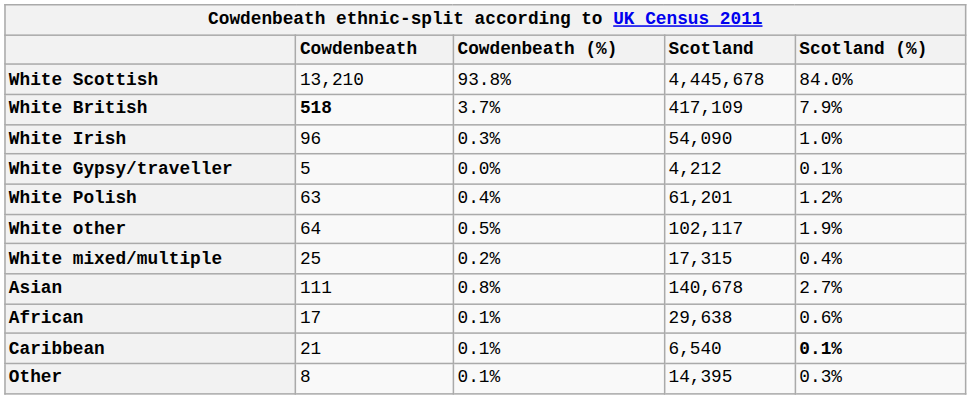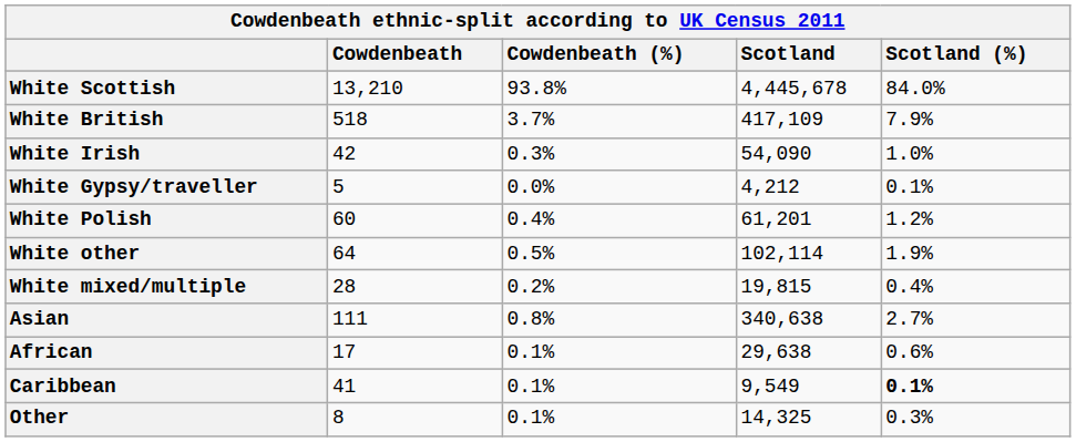 <table class="wikitable" id="toc" style="margin-left: 1em; width: 40%; font-size: 90%;" cellspacing="5">
 <tr>
 <th colspan="5"><strong>Cowdenbeath ethnic-split according to <a href='#'>UK Census 2011</a></strong></th>
 </tr>
 <tr>
 <th></th>
 <th style="text-align:left;">Cowdenbeath</th>
 <th style="text-align:left;">Cowdenbeath (%)</th>
 <th style="text-align:left;">Scotland</th>
 <th style="text-align:left;">Scotland (%)</th>
 </tr>
 <tr>
 <th style="text-align:left;">White Scottish</th>
 <td>13,210</td>
 <td>93.8%</td>
 <td>4,445,678</td>
 <td>84.0%</td>
 </tr>
 <tr>
 <th style="text-align:left;">White British</th>
-<td><strong>518</strong></td>
+<td>518</td>
 <td>3.7%</td>
 <td>417,109</td>
 <td>7.9%</td>
 </tr>
 <tr>
 <th style="text-align:left;">White Irish</th>
-<td>96</td>
+<td>42</td>
 <td>0.3%</td>
 <td>54,090</td>
 <td>1.0%</td>
 </tr>
 <tr>
 <th style="text-align:left;">White Gypsy/traveller</th>
 <td>5</td>
 <td>0.0%</td>
 <td>4,212</td>
 <td>0.1%</td>
 </tr>
 <tr>
 <th style="text-align:left;">White Polish</th>
-<td>63</td>
+<td>60</td>
 <td>0.4%</td>
 <td>61,201</td>
 <td>1.2%</td>
 </tr>
 <tr>
 <th style="text-align:left;">White other</th>
 <td>64</td>
 <td>0.5%</td>
-<td>102,117</td>
+<td>102,114</td>
 <td>1.9%</td>
 </tr>
 <tr>
 <th style="text-align:left;">White mixed/multiple</th>
-<td>25</td>
+<td>28</td>
 <td>0.2%</td>
-<td>17,315</td>
+<td>19,815</td>
 <td>0.4%</td>
 </tr>
 <tr>
 <th style="text-align:left;">Asian</th>
 <td>111</td>
 <td>0.8%</td>
-<td>140,678</td>
+<td>340,638</td>
 <td>2.7%</td>
 </tr>
 <tr>
 <th style="text-align:left;">African</th>
 <td>17</td>
 <td>0.1%</td>
 <td>29,638</td>
 <td>0.6%</td>
 </tr>
 <tr>
 <th style="text-align:left;">Caribbean</th>
-<td>21</td>
+<td>41</td>
 <td>0.1%</td>
-<td>6,540</td>
+<td>9,549</td>
 <td><strong>0.1%</strong></td>
 </tr>
 <tr>
 <th style="text-align:left;">Other</th>
 <td>8</td>
 <td>0.1%</td>
-<td>14,395</td>
+<td>14,325</td>
 <td>0.3%</td>
 </tr>
 </table>
